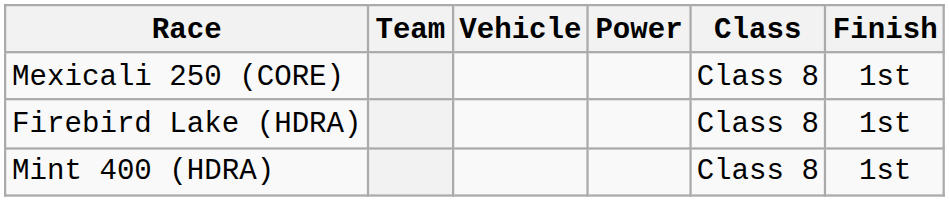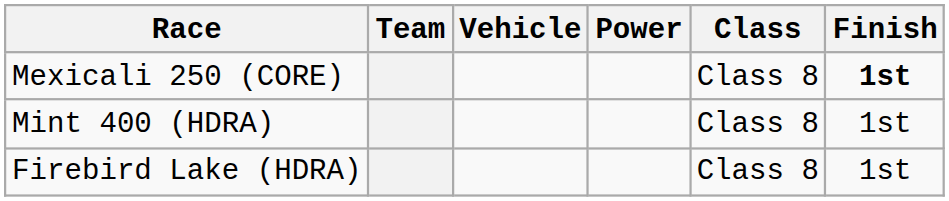 <table class="wikitable">
 <tr>
 <th>Race</th>
 <th>Team</th>
 <th>Vehicle</th>
 <th>Power</th>
 <th>Class</th>
 <th>Finish</th>
 </tr>
 <tr>
 <td>Mexicali 250 (CORE)</td>
 <th></th>
 <td></td>
 <td></td>
 <td align=center>Class 8</td>
+<td align=center><strong>1st</strong></td>
+</tr>
+<tr>
+<td>Mint 400 (HDRA)</td>
+<th></th>
+<td></td>
+<td></td>
+<td align=center>Class 8</td>
 <td align=center>1st</td>
 </tr>
 <tr>
 <td>Firebird Lake (HDRA)</td>
 <th></th>
 <td></td>
 <td></td>
 <td align=center>Class 8</td>
 <td align=center>1st</td>
 </tr>
-<tr>
-<td>Mint 400 (HDRA)</td>
-<th></th>
-<td></td>
-<td></td>
-<td align=center>Class 8</td>
-<td align=center>1st</td>
-</tr>
 </table>
